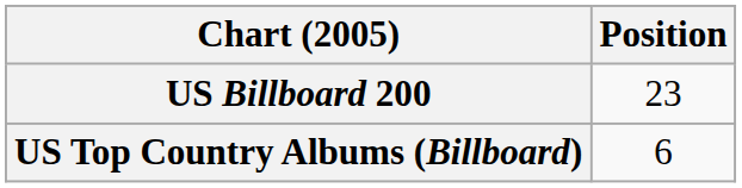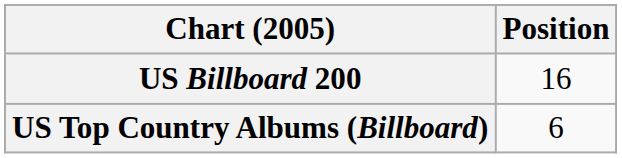 <table class="wikitable sortable plainrowheaders" style="text-align:center">
 <tr>
 <th scope="col">Chart (2005)</th>
 <th scope="col">Position</th>
 </tr>
 <tr>
 <th scope="row">US <em>Billboard</em> 200</th>
-<td>23</td>
+<td>16</td>
 </tr>
 <tr>
 <th scope="row">US Top Country Albums (<em>Billboard</em>)</th>
 <td>6</td>
 </tr>
 </table>
